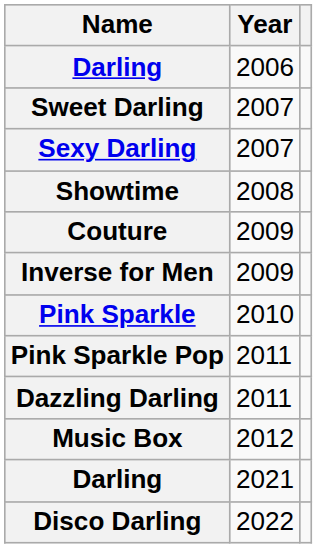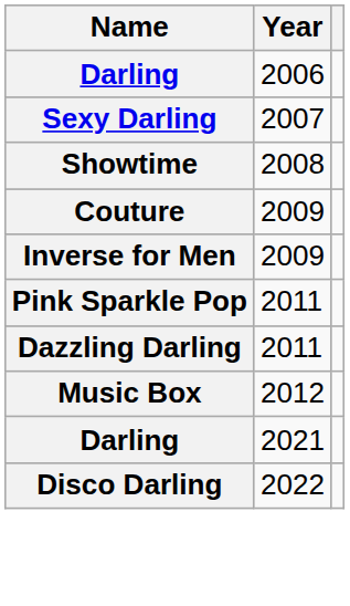 <table class="wikitable">
 <tr>
 <th>Name</th>
 <th>Year</th>
 <th></th>
 </tr>
 <tr>
 <th scope="row"><a href='#'>Darling</a></th>
 <td>2006</td>
-<td></td>
-</tr>
-<tr>
-<th scope="row">Sweet Darling</th>
-<td>2007</td>
 <td></td>
 </tr>
 <tr>
 <th scope="row"><a href='#'>Sexy Darling</a></th>
 <td>2007</td>
 <td></td>
 </tr>
 <tr>
 <th scope="row">Showtime</th>
 <td>2008</td>
 <td></td>
 </tr>
 <tr>
 <th scope="row">Couture</th>
 <td>2009</td>
 <td></td>
 </tr>
 <tr>
 <th scope="row">Inverse for Men</th>
 <td>2009</td>
-<td></td>
-</tr>
-<tr>
-<th scope="row"><a href='#'>Pink Sparkle</a></th>
-<td>2010</td>
 <td></td>
 </tr>
 <tr>
 <th scope="row">Pink Sparkle Pop</th>
 <td>2011</td>
 <td></td>
 </tr>
 <tr>
 <th scope="row">Dazzling Darling</th>
 <td>2011</td>
 <td></td>
 </tr>
 <tr>
 <th scope="row">Music Box</th>
 <td>2012</td>
 <td></td>
 </tr>
 <tr>
 <th scope="row">Darling</th>
 <td>2021</td>
 <td></td>
 </tr>
 <tr>
 <th scope="row">Disco Darling</th>
 <td>2022</td>
 <td></td>
 </tr>
 </table>
